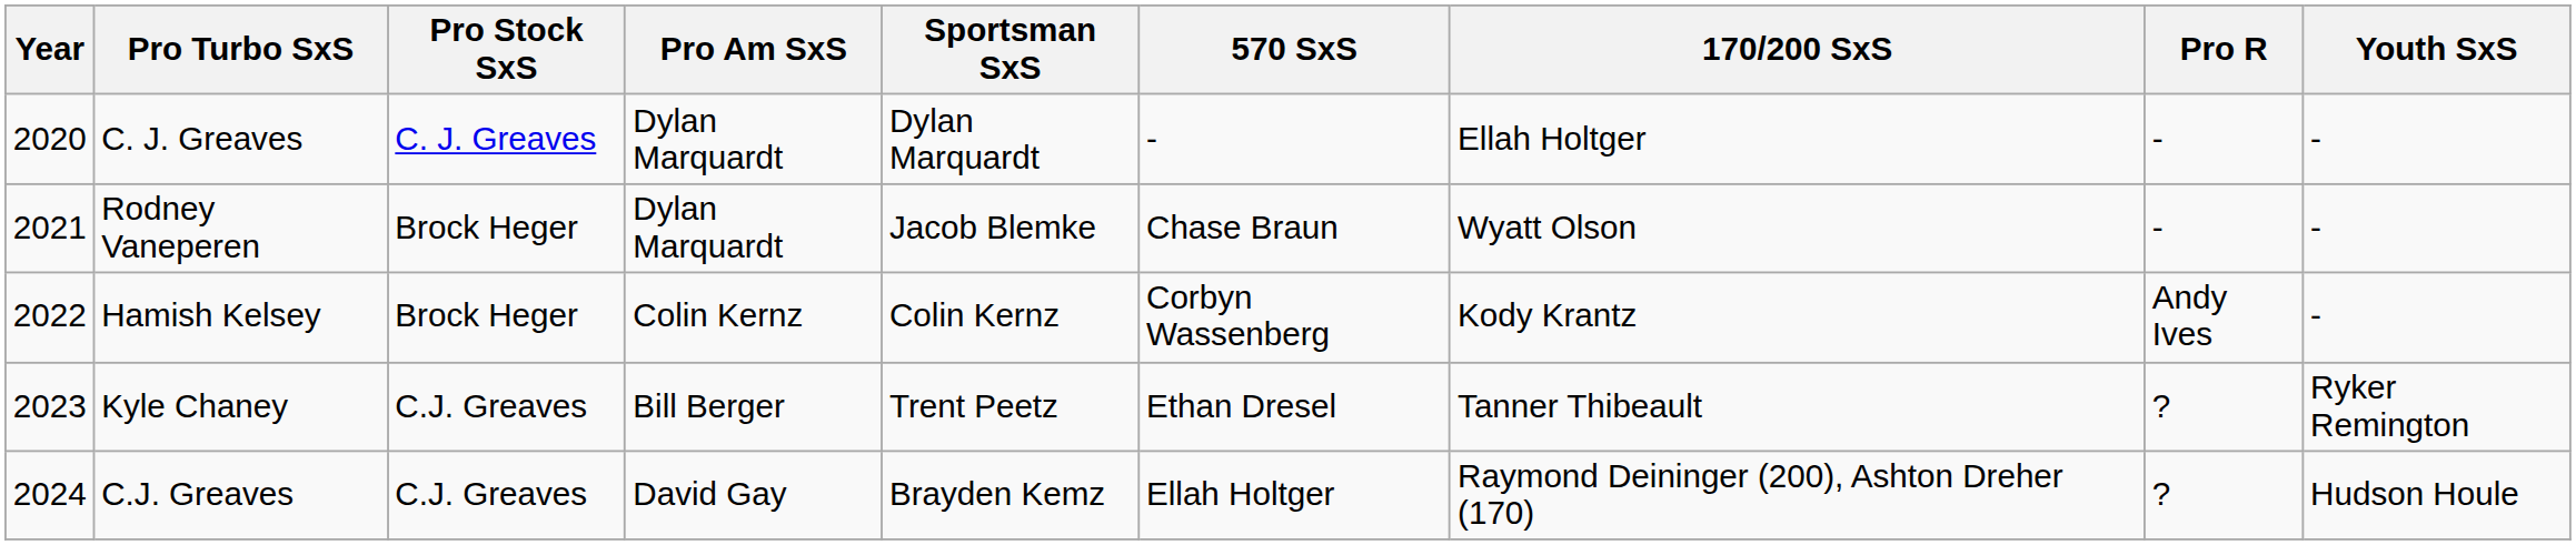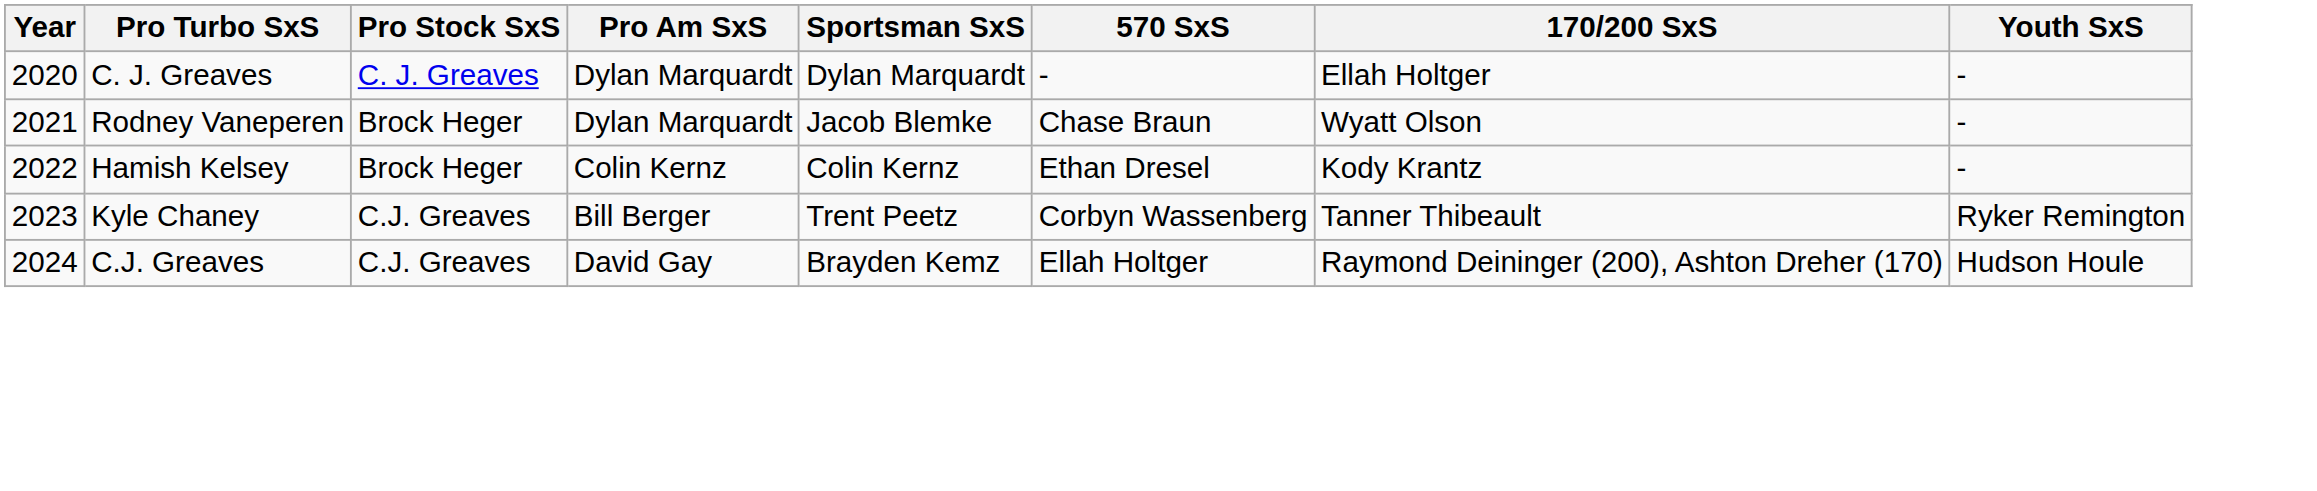 <table class="wikitable">
 <tr>
 <th>Year</th>
 <th>Pro Turbo SxS</th>
 <th>Pro Stock SxS</th>
 <th>Pro Am SxS</th>
 <th>Sportsman SxS</th>
 <th>570 SxS</th>
 <th>170/200 SxS</th>
-<th>Pro R</th>
 <th>Youth SxS</th>
 </tr>
 <tr>
 <td>2020</td>
 <td>C. J. Greaves</td>
 <td><a href='#'>C. J. Greaves</a></td>
 <td>Dylan Marquardt</td>
 <td>Dylan Marquardt</td>
 <td>-</td>
 <td>Ellah Holtger</td>
 <td>-</td>
-<td>-</td>
 </tr>
 <tr>
 <td>2021</td>
 <td>Rodney Vaneperen</td>
 <td>Brock Heger</td>
 <td>Dylan Marquardt</td>
 <td>Jacob Blemke</td>
 <td>Chase Braun</td>
 <td>Wyatt Olson</td>
 <td>-</td>
-<td>-</td>
 </tr>
 <tr>
 <td>2022</td>
 <td>Hamish Kelsey</td>
 <td>Brock Heger</td>
 <td>Colin Kernz</td>
 <td>Colin Kernz</td>
-<td>Corbyn Wassenberg</td>
+<td>Ethan Dresel</td>
 <td>Kody Krantz</td>
-<td>Andy Ives</td>
 <td>-</td>
 </tr>
 <tr>
 <td>2023</td>
 <td>Kyle Chaney</td>
 <td>C.J. Greaves</td>
 <td>Bill Berger</td>
 <td>Trent Peetz</td>
-<td>Ethan Dresel</td>
+<td>Corbyn Wassenberg</td>
 <td>Tanner Thibeault</td>
-<td>?</td>
 <td>Ryker Remington</td>
 </tr>
 <tr>
 <td>2024</td>
 <td>C.J. Greaves</td>
 <td>C.J. Greaves</td>
 <td>David Gay</td>
 <td>Brayden Kemz</td>
 <td>Ellah Holtger</td>
 <td>Raymond Deininger (200), Ashton Dreher (170)</td>
-<td>?</td>
 <td>Hudson Houle</td>
 </tr>
 </table>
